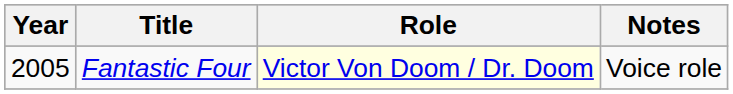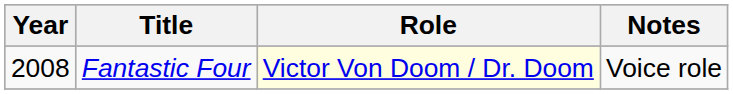 <table class="wikitable">
 <tr>
 <th>Year</th>
 <th>Title</th>
 <th>Role</th>
 <th>Notes</th>
 </tr>
 <tr>
-<td>2005</td>
+<td>2008</td>
 <td><em><a href='#'>Fantastic Four</a></em></td>
 <td style="background: lightyellow;"><a href='#'>Victor Von Doom / Dr. Doom</a></td>
 <td>Voice role</td>
 </tr>
 </table>
